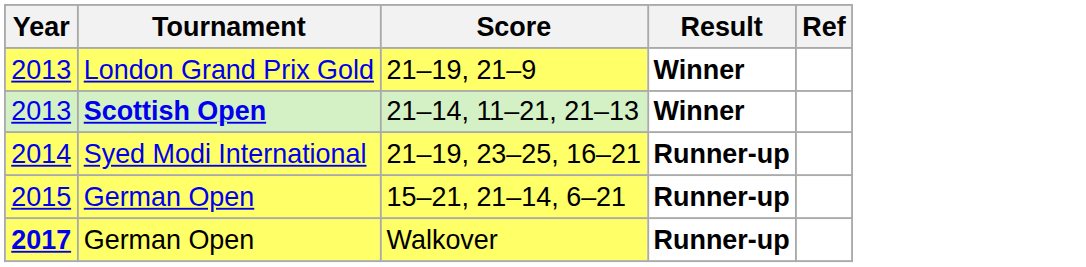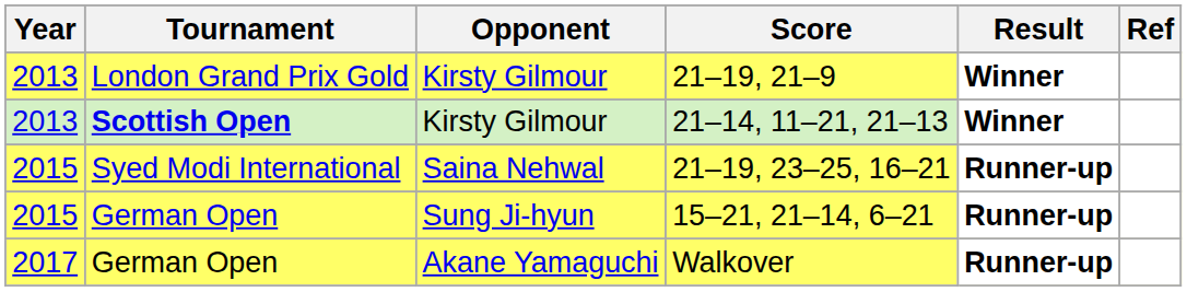 <table class="sortable wikitable" style="font-size: 90%;">
 <tr>
 <th>Year</th>
 <th>Tournament</th>
+<th>Opponent</th>
 <th>Score</th>
 <th>Result</th>
 <th>Ref</th>
 </tr>
 <tr style="background:#FFFF67">
 <td align="center"><a href='#'>2013</a></td>
 <td align="left"><a href='#'>London Grand Prix Gold</a></td>
+<td align="left"> <a href='#'>Kirsty Gilmour</a></td>
 <td align="left">21–19, 21–9</td>
 <td style="text-align:left; background:white"> <strong>Winner</strong></td>
 <td style="text-align:center; background:white"></td>
 </tr>
 <tr style="background:#D4F1C5">
 <td align="center"><a href='#'>2013</a></td>
 <td align="left"><strong><a href='#'>Scottish Open</a></strong></td>
+<td align="left"> Kirsty Gilmour</td>
 <td align="left">21–14, 11–21, 21–13</td>
 <td style="text-align:left; background:white"> <strong>Winner</strong></td>
 <td style="text-align:center; background:white"></td>
 </tr>
 <tr style="background:#FFFF67">
-<td align="center"><a href='#'>2014</a></td>
+<td align="center"><a href='#'>2015</a></td>
 <td align="left"><a href='#'>Syed Modi International</a></td>
+<td align="left"> <a href='#'>Saina Nehwal</a></td>
 <td align="left">21–19, 23–25, 16–21</td>
 <td style="text-align:left; background:white"> <strong>Runner-up</strong></td>
 <td style="text-align:center; background:white"></td>
 </tr>
 <tr style="background:#FFFF67">
 <td align="center"><a href='#'>2015</a></td>
 <td align="left"><a href='#'>German Open</a></td>
+<td align="left"> <a href='#'>Sung Ji-hyun</a></td>
 <td align="left">15–21, 21–14, 6–21</td>
 <td style="text-align:left; background:white"> <strong>Runner-up</strong></td>
 <td style="text-align:center; background:white"></td>
 </tr>
 <tr style="background:#FFFF67">
-<td align="center"><strong><a href='#'>2017</a></strong></td>
+<td align="center"><a href='#'>2017</a></td>
 <td align="left">German Open</td>
+<td align="left"> <a href='#'>Akane Yamaguchi</a></td>
 <td align="left">Walkover</td>
 <td style="text-align:left; background:white"> <strong>Runner-up</strong></td>
 <td style="text-align:center; background:white"></td>
 </tr>
 </table>
